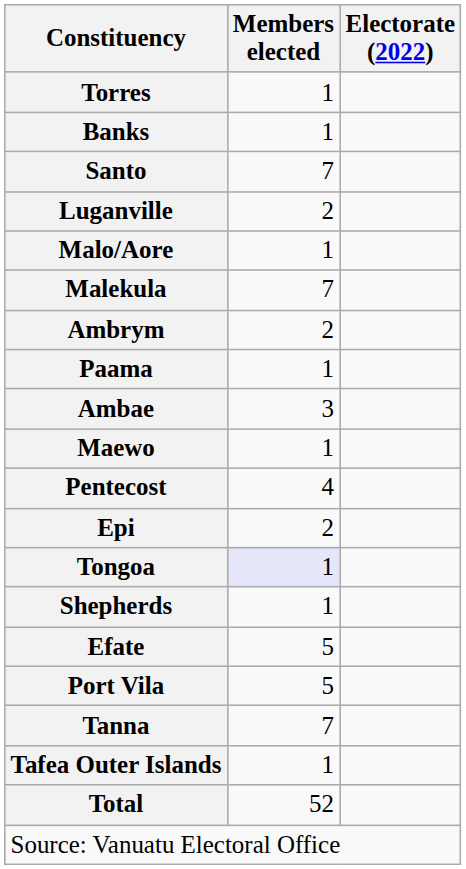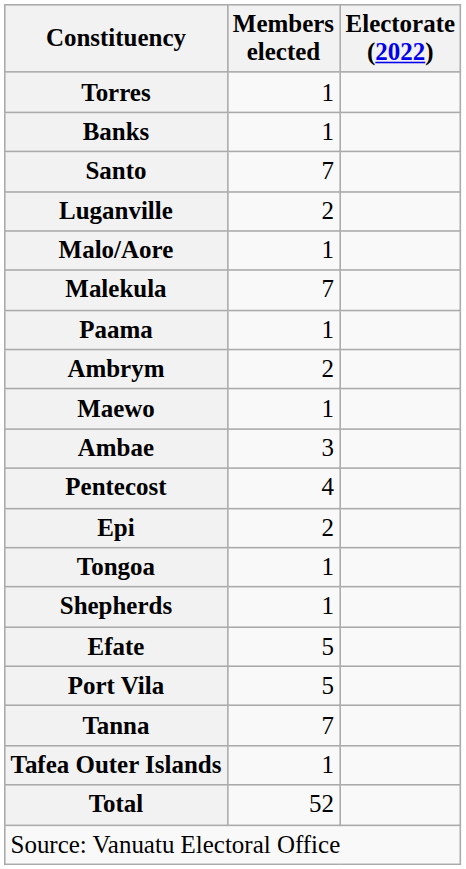 <table class="wikitable sortable">
 <tr>
 <th>Constituency</th>
 <th>Members<br>elected</th>
 <th>Electorate<br>(<a href='#'>2022</a>)</th>
 </tr>
 <tr>
 <th>Torres</th>
 <td style="text-align:right">1</td>
 <td style="text-align:right"></td>
 </tr>
 <tr>
 <th>Banks</th>
 <td style="text-align:right">1</td>
 <td style="text-align:right"></td>
 </tr>
 <tr>
 <th>Santo</th>
 <td style="text-align:right">7</td>
 <td style="text-align:right"></td>
 </tr>
 <tr>
 <th>Luganville</th>
 <td style="text-align:right">2</td>
 <td style="text-align:right"></td>
 </tr>
 <tr>
 <th>Malo/Aore</th>
 <td style="text-align:right">1</td>
 <td style="text-align:right"></td>
 </tr>
 <tr>
 <th>Malekula</th>
 <td style="text-align:right">7</td>
 <td style="text-align:right"></td>
 </tr>
 <tr>
+<th>Paama</th>
+<td style="text-align:right">1</td>
+<td style="text-align:right"></td>
+</tr>
+<tr>
 <th>Ambrym</th>
 <td style="text-align:right">2</td>
 <td style="text-align:right"></td>
 </tr>
 <tr>
-<th>Paama</th>
+<th>Maewo</th>
 <td style="text-align:right">1</td>
 <td style="text-align:right"></td>
 </tr>
 <tr>
 <th>Ambae</th>
 <td style="text-align:right">3</td>
-<td style="text-align:right"></td>
-</tr>
-<tr>
-<th>Maewo</th>
-<td style="text-align:right">1</td>
 <td style="text-align:right"></td>
 </tr>
 <tr>
 <th>Pentecost</th>
 <td style="text-align:right">4</td>
 <td style="text-align:right"></td>
 </tr>
 <tr>
 <th>Epi</th>
 <td style="text-align:right">2</td>
 <td style="text-align:right"></td>
 </tr>
 <tr>
 <th>Tongoa</th>
-<td style="background: lavender; text-align:right">1</td>
+<td style="text-align:right">1</td>
 <td style="text-align:right"></td>
 </tr>
 <tr>
 <th>Shepherds</th>
 <td style="text-align:right">1</td>
 <td style="text-align:right"></td>
 </tr>
 <tr>
 <th>Efate</th>
 <td style="text-align:right">5</td>
 <td style="text-align:right"></td>
 </tr>
 <tr>
 <th>Port Vila</th>
 <td style="text-align:right">5</td>
 <td style="text-align:right"></td>
 </tr>
 <tr>
 <th>Tanna</th>
 <td style="text-align:right">7</td>
 <td style="text-align:right"></td>
 </tr>
 <tr>
 <th>Tafea Outer Islands</th>
 <td style="text-align:right">1</td>
 <td style="text-align:right"></td>
 </tr>
 <tr class="sortbottom">
 <th>Total</th>
 <td style="text-align:right">52</td>
 <td style="text-align:right"></td>
 </tr>
 <tr class="sortbottom">
 <td colspan="3">Source: Vanuatu Electoral Office</td>
 </tr>
 </table>
